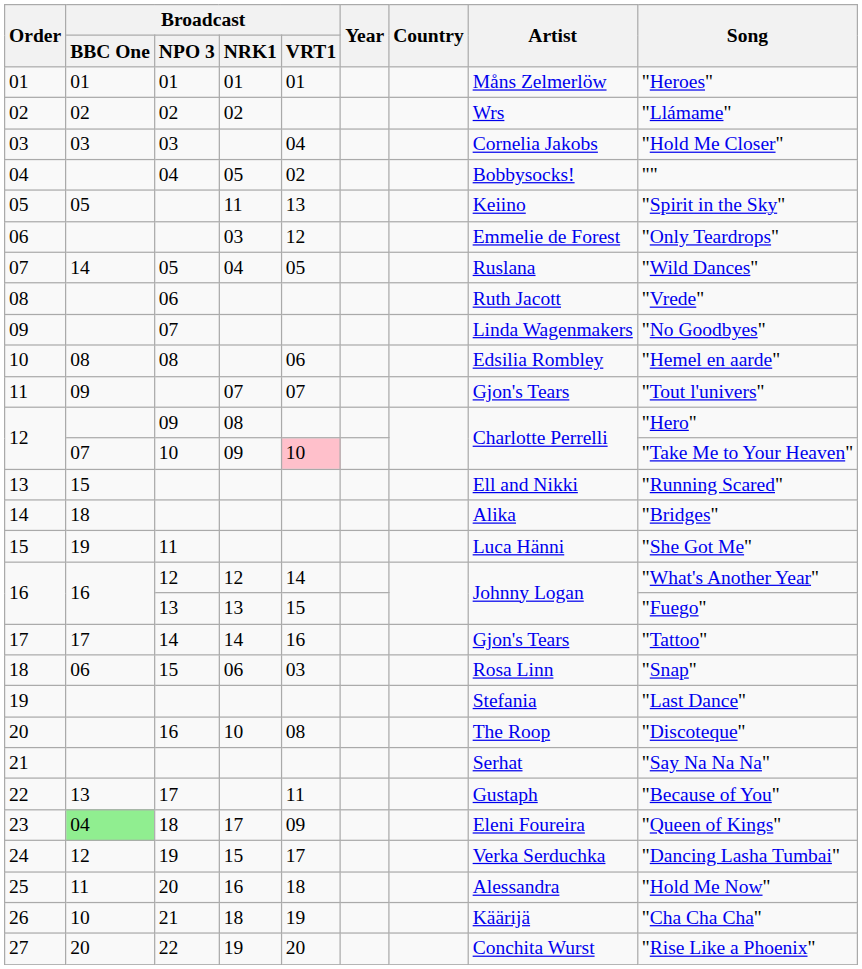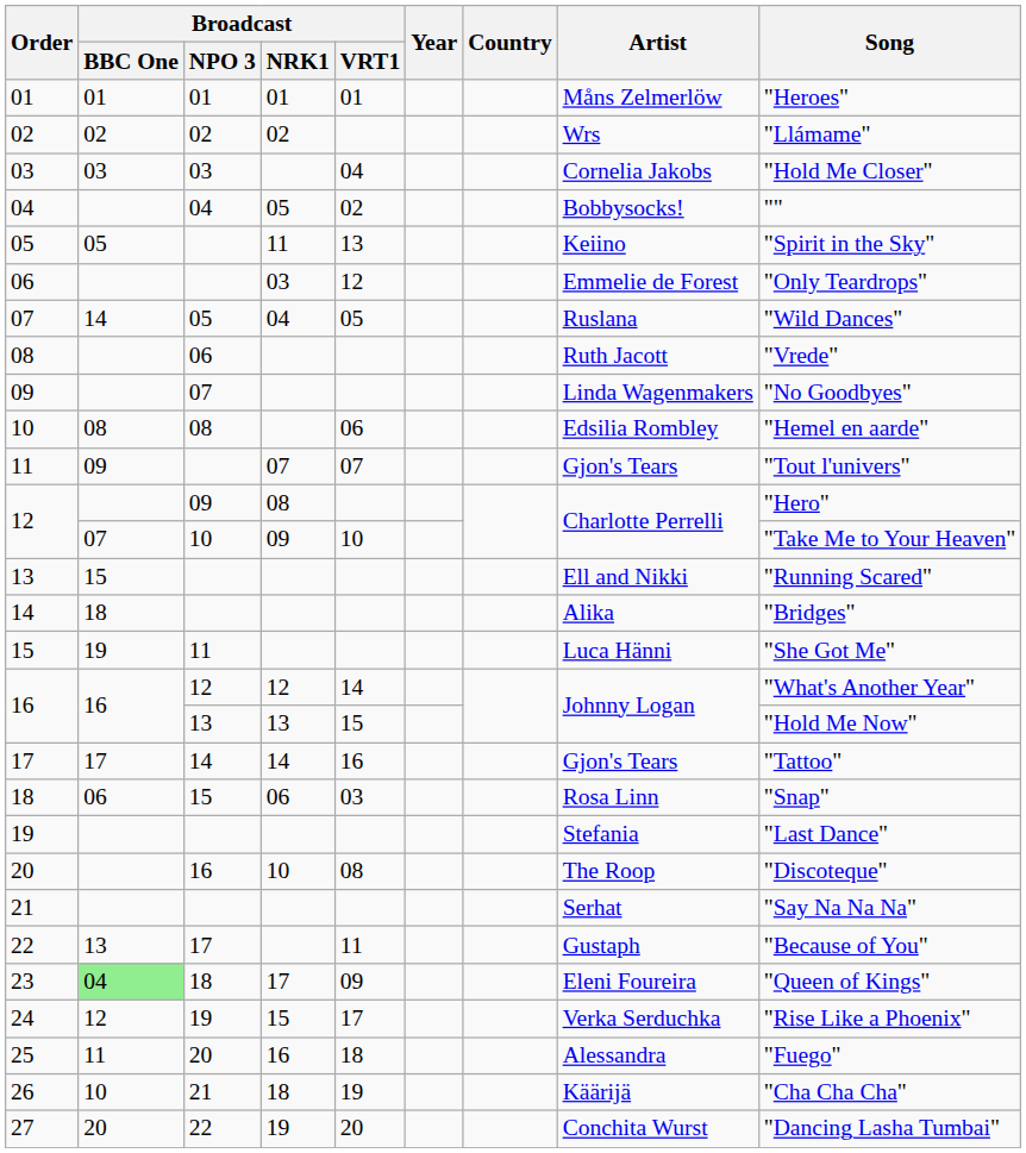 <table class="wikitable sortable">
 <tr>
 <th rowspan="2">Order</th>
 <th colspan="4">Broadcast</th>
 <th rowspan="2">Year</th>
 <th rowspan="2">Country</th>
 <th rowspan="2">Artist</th>
 <th rowspan="2">Song</th>
 </tr>
 <tr>
 <th>BBC One</th>
 <th>NPO 3</th>
 <th>NRK1</th>
 <th>VRT1</th>
 </tr>
 <tr>
 <td>01</td>
 <td>01</td>
 <td>01</td>
 <td>01</td>
 <td>01</td>
 <td></td>
 <td></td>
 <td><a href='#'>Måns Zelmerlöw</a></td>
 <td>"<a href='#'>Heroes</a>"</td>
 </tr>
 <tr>
 <td>02</td>
 <td>02</td>
 <td>02</td>
 <td>02</td>
 <td></td>
 <td></td>
 <td></td>
 <td><a href='#'>Wrs</a></td>
 <td>"<a href='#'>Llámame</a>"</td>
 </tr>
 <tr>
 <td>03</td>
 <td>03</td>
 <td>03</td>
 <td></td>
 <td>04</td>
 <td></td>
 <td></td>
 <td><a href='#'>Cornelia Jakobs</a></td>
 <td>"<a href='#'>Hold Me Closer</a>"</td>
 </tr>
 <tr>
 <td>04</td>
 <td></td>
 <td>04</td>
 <td>05</td>
 <td>02</td>
 <td></td>
 <td></td>
 <td><a href='#'>Bobbysocks!</a></td>
 <td>""</td>
 </tr>
 <tr>
 <td>05</td>
 <td>05</td>
 <td></td>
 <td>11</td>
 <td>13</td>
 <td></td>
 <td></td>
 <td><a href='#'>Keiino</a></td>
 <td>"<a href='#'>Spirit in the Sky</a>"</td>
 </tr>
 <tr>
 <td>06</td>
 <td></td>
 <td></td>
 <td>03</td>
 <td>12</td>
 <td></td>
 <td></td>
 <td><a href='#'>Emmelie de Forest</a></td>
 <td>"<a href='#'>Only Teardrops</a>"</td>
 </tr>
 <tr>
 <td>07</td>
 <td>14</td>
 <td>05</td>
 <td>04</td>
 <td>05</td>
 <td></td>
 <td></td>
 <td><a href='#'>Ruslana</a></td>
 <td>"<a href='#'>Wild Dances</a>"</td>
 </tr>
 <tr>
 <td>08</td>
 <td></td>
 <td>06</td>
 <td></td>
 <td></td>
 <td></td>
 <td></td>
 <td><a href='#'>Ruth Jacott</a></td>
 <td>"<a href='#'>Vrede</a>"</td>
 </tr>
 <tr>
 <td>09</td>
 <td></td>
 <td>07</td>
 <td></td>
 <td></td>
 <td></td>
 <td></td>
 <td><a href='#'>Linda Wagenmakers</a></td>
 <td>"<a href='#'>No Goodbyes</a>"</td>
 </tr>
 <tr>
 <td>10</td>
 <td>08</td>
 <td>08</td>
 <td></td>
 <td>06</td>
 <td></td>
 <td></td>
 <td><a href='#'>Edsilia Rombley</a></td>
 <td>"<a href='#'>Hemel en aarde</a>"</td>
 </tr>
 <tr>
 <td>11</td>
 <td>09</td>
 <td></td>
 <td>07</td>
 <td>07</td>
 <td></td>
 <td></td>
 <td><a href='#'>Gjon's Tears</a></td>
 <td>"<a href='#'>Tout l'univers</a>"</td>
 </tr>
 <tr>
 <td rowspan="2">12</td>
 <td></td>
 <td>09</td>
 <td>08</td>
 <td></td>
 <td></td>
 <td rowspan="2"></td>
 <td rowspan="2"><a href='#'>Charlotte Perrelli</a></td>
 <td>"<a href='#'>Hero</a>"</td>
 </tr>
 <tr>
 <td>07</td>
 <td>10</td>
 <td>09</td>
-<td style="background: pink;">10</td>
+<td>10</td>
 <td></td>
 <td>"<a href='#'>Take Me to Your Heaven</a>"</td>
 </tr>
 <tr>
 <td>13</td>
 <td>15</td>
 <td></td>
 <td></td>
 <td></td>
 <td></td>
 <td></td>
 <td><a href='#'>Ell and Nikki</a></td>
 <td>"<a href='#'>Running Scared</a>"</td>
 </tr>
 <tr>
 <td>14</td>
 <td>18</td>
 <td></td>
 <td></td>
 <td></td>
 <td></td>
 <td></td>
 <td><a href='#'>Alika</a></td>
 <td>"<a href='#'>Bridges</a>"</td>
 </tr>
 <tr>
 <td>15</td>
 <td>19</td>
 <td>11</td>
 <td></td>
 <td></td>
 <td></td>
 <td></td>
 <td><a href='#'>Luca Hänni</a></td>
 <td>"<a href='#'>She Got Me</a>"</td>
 </tr>
 <tr>
 <td rowspan="2">16</td>
 <td rowspan="2">16</td>
 <td>12</td>
 <td>12</td>
 <td>14</td>
 <td></td>
 <td rowspan="2"></td>
 <td rowspan="2"><a href='#'>Johnny Logan</a></td>
 <td>"<a href='#'>What's Another Year</a>"</td>
 </tr>
 <tr>
 <td>13</td>
 <td>13</td>
 <td>15</td>
 <td></td>
-<td>"<a href='#'>Fuego</a>"</td>
+<td>"<a href='#'>Hold Me Now</a>"</td>
 </tr>
 <tr>
 <td>17</td>
 <td>17</td>
 <td>14</td>
 <td>14</td>
 <td>16</td>
 <td></td>
 <td></td>
 <td><a href='#'>Gjon's Tears</a></td>
 <td>"<a href='#'>Tattoo</a>"</td>
 </tr>
 <tr>
 <td>18</td>
 <td>06</td>
 <td>15</td>
 <td>06</td>
 <td>03</td>
 <td></td>
 <td></td>
 <td><a href='#'>Rosa Linn</a></td>
 <td>"<a href='#'>Snap</a>"</td>
 </tr>
 <tr>
 <td>19</td>
 <td></td>
 <td></td>
 <td></td>
 <td></td>
 <td></td>
 <td></td>
 <td><a href='#'>Stefania</a></td>
 <td>"<a href='#'>Last Dance</a>"</td>
 </tr>
 <tr>
 <td>20</td>
 <td></td>
 <td>16</td>
 <td>10</td>
 <td>08</td>
 <td></td>
 <td></td>
 <td><a href='#'>The Roop</a></td>
 <td>"<a href='#'>Discoteque</a>"</td>
 </tr>
 <tr>
 <td>21</td>
 <td></td>
 <td></td>
 <td></td>
 <td></td>
 <td></td>
 <td></td>
 <td><a href='#'>Serhat</a></td>
 <td>"<a href='#'>Say Na Na Na</a>"</td>
 </tr>
 <tr>
 <td>22</td>
 <td>13</td>
 <td>17</td>
 <td></td>
 <td>11</td>
 <td></td>
 <td></td>
 <td><a href='#'>Gustaph</a></td>
 <td>"<a href='#'>Because of You</a>"</td>
 </tr>
 <tr>
 <td>23</td>
 <td style="background: lightgreen;">04</td>
 <td>18</td>
 <td>17</td>
 <td>09</td>
 <td></td>
 <td></td>
 <td><a href='#'>Eleni Foureira</a></td>
 <td>"<a href='#'>Queen of Kings</a>"</td>
 </tr>
 <tr>
 <td>24</td>
 <td>12</td>
 <td>19</td>
 <td>15</td>
 <td>17</td>
 <td></td>
 <td></td>
 <td><a href='#'>Verka Serduchka</a></td>
-<td>"<a href='#'>Dancing Lasha Tumbai</a>"</td>
+<td>"<a href='#'>Rise Like a Phoenix</a>"</td>
 </tr>
 <tr>
 <td>25</td>
 <td>11</td>
 <td>20</td>
 <td>16</td>
 <td>18</td>
 <td></td>
 <td></td>
 <td><a href='#'>Alessandra</a></td>
-<td>"<a href='#'>Hold Me Now</a>"</td>
+<td>"<a href='#'>Fuego</a>"</td>
 </tr>
 <tr>
 <td>26</td>
 <td>10</td>
 <td>21</td>
 <td>18</td>
 <td>19</td>
 <td></td>
 <td></td>
 <td><a href='#'>Käärijä</a></td>
 <td>"<a href='#'>Cha Cha Cha</a>"</td>
 </tr>
 <tr>
 <td>27</td>
 <td>20</td>
 <td>22</td>
 <td>19</td>
 <td>20</td>
 <td></td>
 <td></td>
 <td><a href='#'>Conchita Wurst</a></td>
-<td>"<a href='#'>Rise Like a Phoenix</a>"</td>
+<td>"<a href='#'>Dancing Lasha Tumbai</a>"</td>
 </tr>
 </table>
